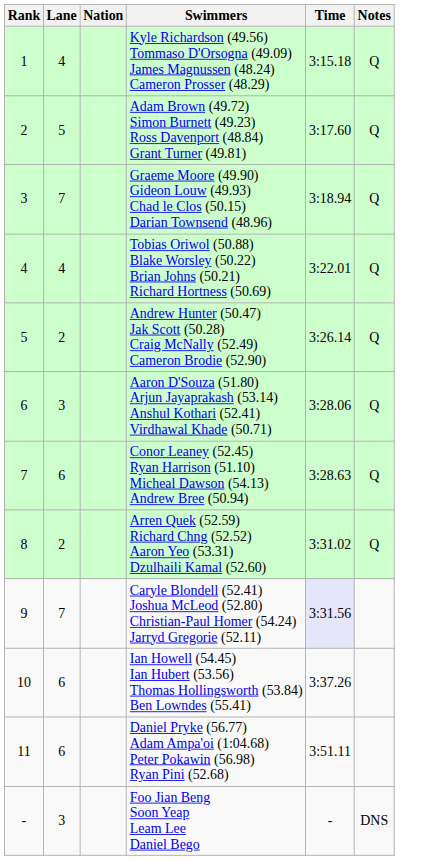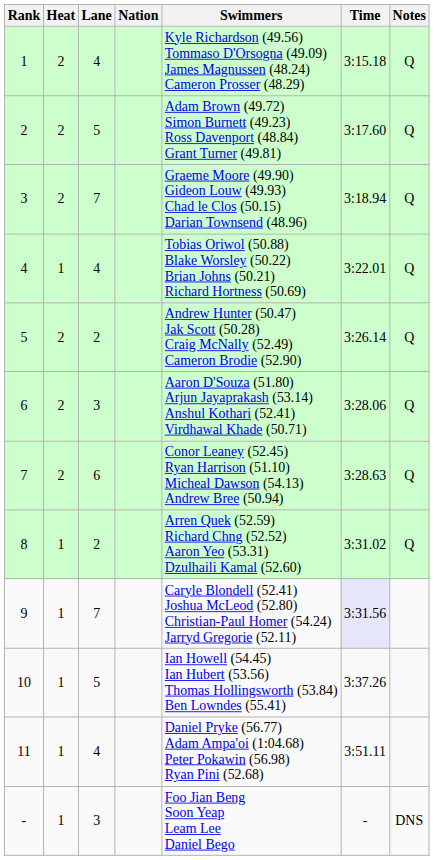 <table class="wikitable sortable" style="text-align:center">
 <tr>
 <th>Rank</th>
+<th>Heat</th>
 <th>Lane</th>
 <th>Nation</th>
 <th>Swimmers</th>
 <th>Time</th>
 <th>Notes</th>
 </tr>
 <tr bgcolor=ccffcc>
 <td>1</td>
+<td>2</td>
 <td>4</td>
 <td align=left></td>
 <td align=left><a href='#'>Kyle Richardson</a> (49.56)<br><a href='#'>Tommaso D'Orsogna</a> (49.09)<br><a href='#'>James Magnussen</a> (48.24)<br><a href='#'>Cameron Prosser</a> (48.29)</td>
 <td>3:15.18</td>
 <td>Q</td>
 </tr>
 <tr bgcolor=ccffcc>
+<td>2</td>
 <td>2</td>
 <td>5</td>
 <td align=left></td>
 <td align=left><a href='#'>Adam Brown</a> (49.72)<br><a href='#'>Simon Burnett</a> (49.23)<br><a href='#'>Ross Davenport</a> (48.84)<br><a href='#'>Grant Turner</a> (49.81)</td>
 <td>3:17.60</td>
 <td>Q</td>
 </tr>
 <tr bgcolor=ccffcc>
 <td>3</td>
+<td>2</td>
 <td>7</td>
 <td align=left></td>
 <td align=left><a href='#'>Graeme Moore</a> (49.90)<br><a href='#'>Gideon Louw</a> (49.93)<br><a href='#'>Chad le Clos</a> (50.15)<br><a href='#'>Darian Townsend</a> (48.96)</td>
 <td>3:18.94</td>
 <td>Q</td>
 </tr>
 <tr bgcolor=ccffcc>
 <td>4</td>
+<td>1</td>
 <td>4</td>
 <td align=left></td>
 <td align=left><a href='#'>Tobias Oriwol</a> (50.88)<br><a href='#'>Blake Worsley</a> (50.22)<br><a href='#'>Brian Johns</a> (50.21)<br><a href='#'>Richard Hortness</a> (50.69)</td>
 <td>3:22.01</td>
 <td>Q</td>
 </tr>
 <tr bgcolor=ccffcc>
 <td>5</td>
 <td>2</td>
+<td>2</td>
 <td align=left></td>
 <td align=left><a href='#'>Andrew Hunter</a> (50.47)<br><a href='#'>Jak Scott</a> (50.28)<br><a href='#'>Craig McNally</a> (52.49)<br><a href='#'>Cameron Brodie</a> (52.90)</td>
 <td>3:26.14</td>
 <td>Q</td>
 </tr>
 <tr bgcolor=ccffcc>
 <td>6</td>
+<td>2</td>
 <td>3</td>
 <td align=left></td>
 <td align=left><a href='#'>Aaron D'Souza</a> (51.80)<br><a href='#'>Arjun Jayaprakash</a> (53.14)<br><a href='#'>Anshul Kothari</a> (52.41)<br><a href='#'>Virdhawal Khade</a> (50.71)</td>
 <td>3:28.06</td>
 <td>Q</td>
 </tr>
 <tr bgcolor=ccffcc>
 <td>7</td>
+<td>2</td>
 <td>6</td>
 <td align=left></td>
 <td align=left><a href='#'>Conor Leaney</a> (52.45)<br><a href='#'>Ryan Harrison</a> (51.10)<br><a href='#'>Micheal Dawson</a> (54.13)<br><a href='#'>Andrew Bree</a> (50.94)</td>
 <td>3:28.63</td>
 <td>Q</td>
 </tr>
 <tr bgcolor=ccffcc>
 <td>8</td>
+<td>1</td>
 <td>2</td>
 <td align=left></td>
 <td align=left><a href='#'>Arren Quek</a> (52.59)<br><a href='#'>Richard Chng</a> (52.52)<br><a href='#'>Aaron Yeo</a> (53.31)<br><a href='#'>Dzulhaili Kamal</a> (52.60)</td>
 <td>3:31.02</td>
 <td>Q</td>
 </tr>
 <tr>
 <td>9</td>
+<td>1</td>
 <td>7</td>
 <td align=left></td>
 <td align=left><a href='#'>Caryle Blondell</a> (52.41)<br><a href='#'>Joshua McLeod</a> (52.80)<br><a href='#'>Christian-Paul Homer</a> (54.24)<br><a href='#'>Jarryd Gregorie</a> (52.11)</td>
 <td style="background: lavender;">3:31.56</td>
 <td></td>
 </tr>
 <tr>
 <td>10</td>
-<td>6</td>
+<td>1</td>
+<td>5</td>
 <td align=left></td>
 <td align=left><a href='#'>Ian Howell</a> (54.45)<br><a href='#'>Ian Hubert</a> (53.56)<br><a href='#'>Thomas Hollingsworth</a> (53.84)<br><a href='#'>Ben Lowndes</a> (55.41)</td>
 <td>3:37.26</td>
 <td></td>
 </tr>
 <tr>
 <td>11</td>
-<td>6</td>
+<td>1</td>
+<td>4</td>
 <td align=left></td>
 <td align=left><a href='#'>Daniel Pryke</a> (56.77)<br><a href='#'>Adam Ampa'oi</a> (1:04.68)<br><a href='#'>Peter Pokawin</a> (56.98)<br><a href='#'>Ryan Pini</a> (52.68)</td>
 <td>3:51.11</td>
 <td></td>
 </tr>
 <tr>
 <td>-</td>
+<td>1</td>
 <td>3</td>
 <td align=left></td>
 <td align=left><a href='#'>Foo Jian Beng</a><br><a href='#'>Soon Yeap</a><br><a href='#'>Leam Lee</a><br><a href='#'>Daniel Bego</a></td>
 <td>-</td>
 <td>DNS</td>
 </tr>
 </table>
